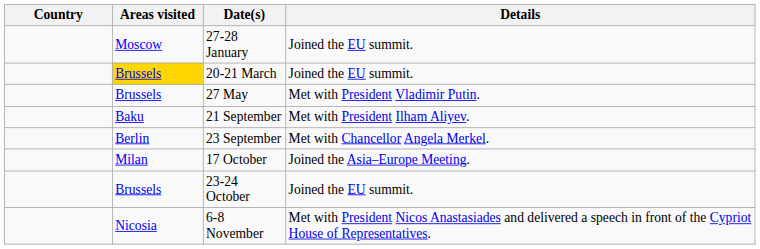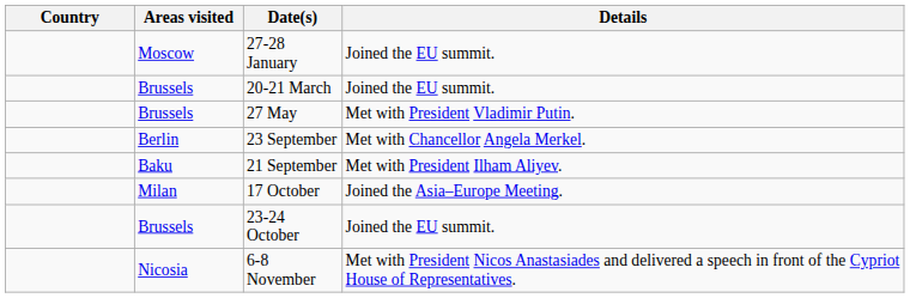 <table class="wikitable sortable outercollapse" style="margin: 1em auto 1em auto">
 <tr>
 <th width="120">Country</th>
 <th width="100">Areas visited</th>
 <th width="90">Date(s)</th>
 <th style="width:550px;" class="unsortable">Details</th>
 </tr>
 <tr>
 <td></td>
 <td><a href='#'>Moscow</a></td>
 <td>27-28 January</td>
 <td>Joined the <a href='#'>EU</a> summit.</td>
 </tr>
 <tr>
 <td></td>
-<td style="background: gold;"><a href='#'>Brussels</a></td>
+<td><a href='#'>Brussels</a></td>
 <td>20-21 March</td>
 <td>Joined the <a href='#'>EU</a> summit.</td>
 </tr>
 <tr>
 <td></td>
 <td><a href='#'>Brussels</a></td>
 <td>27 May</td>
 <td>Met with <a href='#'>President</a> <a href='#'>Vladimir Putin</a>.</td>
 </tr>
 <tr>
 <td></td>
+<td><a href='#'>Berlin</a></td>
+<td>23 September</td>
+<td>Met with <a href='#'>Chancellor</a> <a href='#'>Angela Merkel</a>.</td>
+</tr>
+<tr>
+<td></td>
 <td><a href='#'>Baku</a></td>
 <td>21 September</td>
 <td>Met with <a href='#'>President</a> <a href='#'>Ilham Aliyev</a>.</td>
-</tr>
-<tr>
-<td></td>
-<td><a href='#'>Berlin</a></td>
-<td>23 September</td>
-<td>Met with <a href='#'>Chancellor</a> <a href='#'>Angela Merkel</a>.</td>
 </tr>
 <tr>
 <td></td>
 <td><a href='#'>Milan</a></td>
 <td>17 October</td>
 <td>Joined the <a href='#'>Asia–Europe Meeting</a>.</td>
 </tr>
 <tr>
 <td></td>
 <td><a href='#'>Brussels</a></td>
 <td>23-24 October</td>
 <td>Joined the <a href='#'>EU</a> summit.</td>
 </tr>
 <tr>
 <td></td>
 <td><a href='#'>Nicosia</a></td>
 <td>6-8 November</td>
 <td>Met with <a href='#'>President</a> <a href='#'>Nicos Anastasiades</a> and delivered a speech in front of the <a href='#'>Cypriot House of Representatives</a>.</td>
 </tr>
 </table>
